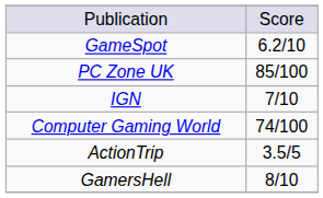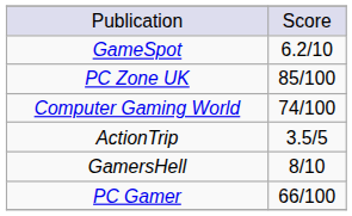 <table class="wikitable" style="font-size:72%; float:right; text-align:center; width:20%; margin: 4px;">
 <tr>
 </tr>
 <tr>
 <td style="background:#ddddee;"><big>Publication</big></td>
 <td style="background:#ddddee;"><big>Score</big></td>
 </tr>
 <tr>
 <td><em><big><a href='#'>GameSpot</a></big></em></td>
 <td><big>6.2/10</big></td>
 </tr>
 <tr>
 <td><em><a href='#'><big>PC Zone UK</big></a></em></td>
 <td><big>85/100</big></td>
 </tr>
 <tr>
-<td><em><big><a href='#'>IGN</a></big></em></td>
-<td><big>7/10</big></td>
-</tr>
-<tr>
 <td><em><a href='#'><big>Computer Gaming World</big></a></em></td>
 <td><big>74/100</big></td>
 </tr>
 <tr>
 <td><em><big>ActionTrip</big></em></td>
 <td><big>3.5/5</big></td>
 </tr>
 <tr>
 <td><em><big>GamersHell</big></em></td>
 <td><big>8/10</big></td>
 </tr>
 <tr>
+<td><em><a href='#'><big>PC Gamer</big></a></em></td>
+<td><big>66/100</big></td>
+</tr>
+<tr>
 </tr>
 </table>
